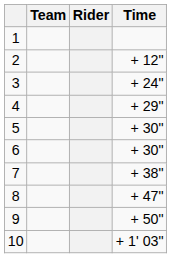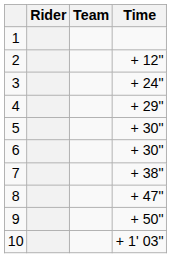 <table class="wikitable plainrowheaders">
 <tr>
 <th></th>
+<th>Rider</th>
 <th>Team</th>
-<th>Rider</th>
 <th>Time</th>
 </tr>
 <tr>
 <td style="text-align:center;">1</td>
+<th scope="row"> </th>
 <td></td>
-<th scope="row"> </th>
 <td style="text-align:right;"><strong></strong></td>
 </tr>
 <tr>
 <td style="text-align:center;">2</td>
+<th scope="row"></th>
 <td></td>
-<th scope="row"></th>
 <td style="text-align:right;">+ 12"</td>
 </tr>
 <tr>
 <td style="text-align:center;">3</td>
+<th scope="row"></th>
 <td></td>
-<th scope="row"></th>
 <td style="text-align:right;">+ 24"</td>
 </tr>
 <tr>
 <td style="text-align:center;">4</td>
+<th scope="row"> </th>
 <td></td>
-<th scope="row"> </th>
 <td style="text-align:right;">+ 29"</td>
 </tr>
 <tr>
 <td style="text-align:center;">5</td>
+<th scope="row"></th>
 <td></td>
-<th scope="row"></th>
 <td style="text-align:right;">+ 30"</td>
 </tr>
 <tr>
 <td style="text-align:center;">6</td>
+<th scope="row"></th>
 <td></td>
-<th scope="row"></th>
 <td style="text-align:right;">+ 30"</td>
 </tr>
 <tr>
 <td style="text-align:center;">7</td>
+<th scope="row"></th>
 <td></td>
-<th scope="row"></th>
 <td style="text-align:right;">+ 38"</td>
 </tr>
 <tr>
 <td style="text-align:center;">8</td>
+<th scope="row"></th>
 <td></td>
-<th scope="row"></th>
 <td style="text-align:right;">+ 47"</td>
 </tr>
 <tr>
 <td style="text-align:center;">9</td>
+<th scope="row"></th>
 <td></td>
-<th scope="row"></th>
 <td style="text-align:right;">+ 50"</td>
 </tr>
 <tr>
 <td style="text-align:center;">10</td>
+<th scope="row"></th>
 <td></td>
-<th scope="row"></th>
 <td style="text-align:right;">+ 1' 03"</td>
 </tr>
 </table>
